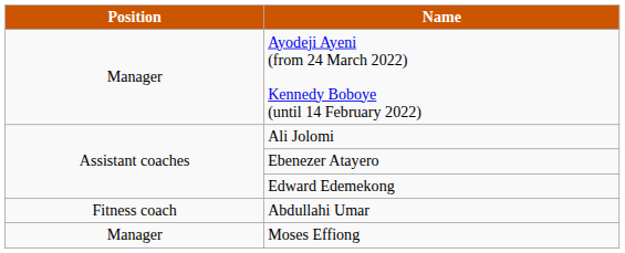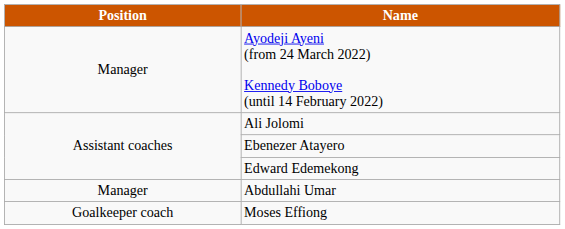 <table class="wikitable" style="text-align:center; width:50%;">
 <tr>
 <th style="background:#c50; color:white;">Position</th>
 <th style="background:#c50; color:white;">Name</th>
 </tr>
 <tr>
 <td>Manager</td>
 <td align="left"> <a href='#'>Ayodeji Ayeni</a><br>(from 24 March 2022)<br><br> <a href='#'>Kennedy Boboye</a><br>(until 14 February 2022)</td>
 </tr>
 <tr>
 <td rowspan="3">Assistant coaches</td>
 <td align="left"> Ali Jolomi</td>
 </tr>
 <tr>
 <td align="left"> Ebenezer Atayero</td>
 </tr>
 <tr>
 <td align="left"> Edward Edemekong</td>
 </tr>
 <tr>
-<td>Fitness coach</td>
+<td>Manager</td>
 <td align="left"> Abdullahi Umar</td>
 </tr>
 <tr>
-<td>Manager</td>
+<td>Goalkeeper coach</td>
 <td align="left"> Moses Effiong</td>
 </tr>
 </table>
